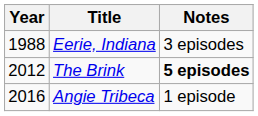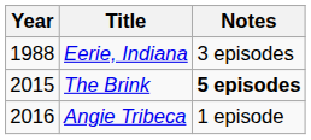 <table class="wikitable">
 <tr>
 <th>Year</th>
 <th>Title</th>
 <th>Notes</th>
 </tr>
 <tr>
 <td>1988</td>
 <td><em><a href='#'>Eerie, Indiana</a></em></td>
 <td>3 episodes</td>
 </tr>
 <tr>
-<td>2012</td>
+<td>2015</td>
 <td><em><a href='#'>The Brink</a></em></td>
 <td><strong>5 episodes</strong></td>
 </tr>
 <tr>
 <td>2016</td>
 <td><em><a href='#'>Angie Tribeca</a></em></td>
 <td>1 episode</td>
 </tr>
 </table>
